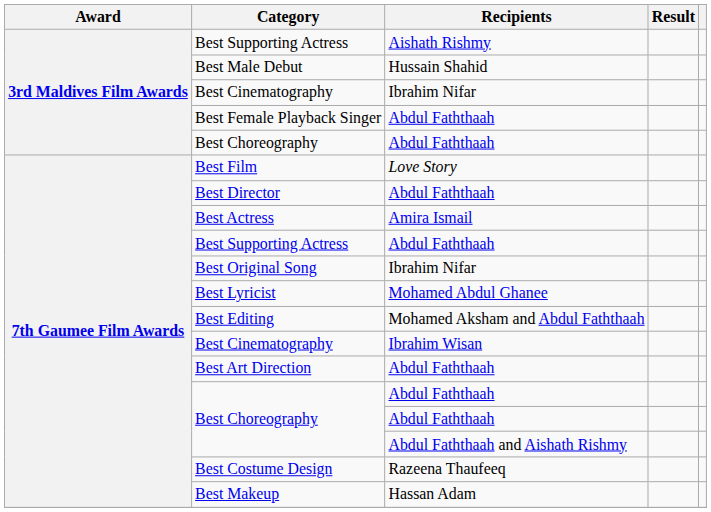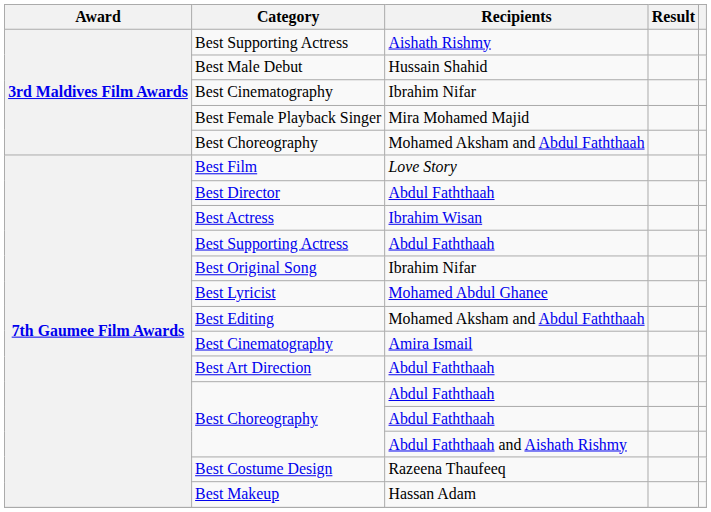 <table class="wikitable plainrowheaders sortable">
 <tr>
 <th scope="col">Award</th>
 <th scope="col">Category</th>
 <th scope="col">Recipients</th>
 <th scope="col">Result</th>
 <th scope="col" class="unsortable"></th>
 </tr>
 <tr>
 <th scope="row" rowspan="5"><a href='#'>3rd Maldives Film Awards</a></th>
 <td>Best Supporting Actress</td>
 <td><a href='#'>Aishath Rishmy</a></td>
 <td></td>
 <td style="text-align:center;"></td>
 </tr>
 <tr>
 <td>Best Male Debut</td>
 <td>Hussain Shahid</td>
 <td></td>
 <td style="text-align:center;"></td>
 </tr>
 <tr>
 <td>Best Cinematography</td>
 <td>Ibrahim Nifar</td>
 <td></td>
 <td style="text-align:center;"></td>
 </tr>
 <tr>
 <td>Best Female Playback Singer</td>
-<td><a href='#'>Abdul Faththaah</a></td>
+<td>Mira Mohamed Majid</td>
 <td></td>
 <td style="text-align:center;"></td>
 </tr>
 <tr>
 <td>Best Choreography</td>
-<td><a href='#'>Abdul Faththaah</a></td>
+<td>Mohamed Aksham and <a href='#'>Abdul Faththaah</a></td>
 <td></td>
 <td style="text-align:center;"></td>
 </tr>
 <tr>
 <th scope="row" rowspan="14"><a href='#'>7th Gaumee Film Awards</a></th>
 <td><a href='#'>Best Film</a></td>
 <td><em>Love Story</em></td>
 <td></td>
 <td style="text-align:center;"></td>
 </tr>
 <tr>
 <td><a href='#'>Best Director</a></td>
 <td><a href='#'>Abdul Faththaah</a></td>
 <td></td>
 <td style="text-align:center;"></td>
 </tr>
 <tr>
 <td><a href='#'>Best Actress</a></td>
-<td><a href='#'>Amira Ismail</a></td>
+<td><a href='#'>Ibrahim Wisan</a></td>
 <td></td>
 <td style="text-align:center;"></td>
 </tr>
 <tr>
 <td><a href='#'>Best Supporting Actress</a></td>
 <td><a href='#'>Abdul Faththaah</a></td>
 <td></td>
 <td style="text-align:center;"></td>
 </tr>
 <tr>
 <td><a href='#'>Best Original Song</a></td>
 <td>Ibrahim Nifar</td>
 <td></td>
 <td style="text-align:center;"></td>
 </tr>
 <tr>
 <td><a href='#'>Best Lyricist</a></td>
 <td><a href='#'>Mohamed Abdul Ghanee</a></td>
 <td></td>
 <td style="text-align:center;"></td>
 </tr>
 <tr>
 <td><a href='#'>Best Editing</a></td>
 <td>Mohamed Aksham and <a href='#'>Abdul Faththaah</a></td>
 <td></td>
 <td style="text-align:center;"></td>
 </tr>
 <tr>
 <td><a href='#'>Best Cinematography</a></td>
-<td><a href='#'>Ibrahim Wisan</a></td>
+<td><a href='#'>Amira Ismail</a></td>
 <td></td>
 <td style="text-align:center;"></td>
 </tr>
 <tr>
 <td><a href='#'>Best Art Direction</a></td>
 <td><a href='#'>Abdul Faththaah</a></td>
 <td></td>
 <td style="text-align:center;"></td>
 </tr>
 <tr>
 <td rowspan="3"><a href='#'>Best Choreography</a></td>
 <td><a href='#'>Abdul Faththaah</a></td>
 <td></td>
 <td style="text-align:center;"></td>
 </tr>
 <tr>
 <td><a href='#'>Abdul Faththaah</a></td>
 <td></td>
 <td style="text-align:center;"></td>
 </tr>
 <tr>
 <td><a href='#'>Abdul Faththaah</a> and <a href='#'>Aishath Rishmy</a></td>
 <td></td>
 <td style="text-align:center;"></td>
 </tr>
 <tr>
 <td><a href='#'>Best Costume Design</a></td>
 <td>Razeena Thaufeeq</td>
 <td></td>
 <td style="text-align:center;"></td>
 </tr>
 <tr>
 <td><a href='#'>Best Makeup</a></td>
 <td>Hassan Adam</td>
 <td></td>
 <td style="text-align:center;"></td>
 </tr>
 <tr>
 </tr>
 </table>
